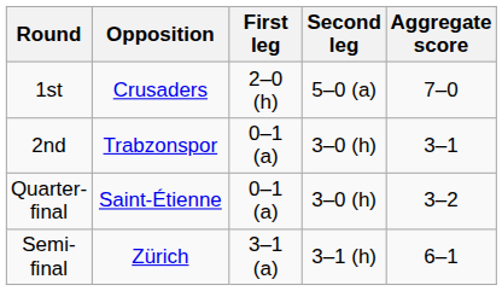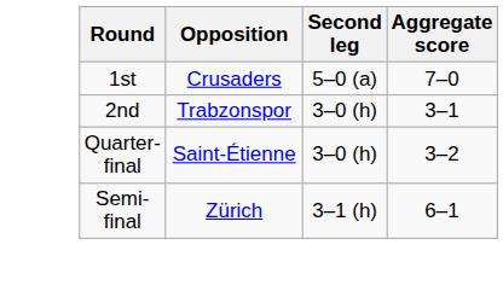 <table class="wikitable" style="text-align:center;margin-left:1em;float:right">
 <tr>
 <th width="25">Round</th>
 <th width="100">Opposition</th>
-<th width="50">First leg</th>
 <th width="50">Second leg</th>
 <th width="50">Aggregate score</th>
 </tr>
 <tr>
 <td>1st</td>
 <td><a href='#'>Crusaders</a></td>
-<td>2–0 (h)</td>
 <td>5–0 (a)</td>
 <td>7–0</td>
 </tr>
 <tr>
 <td>2nd</td>
 <td><a href='#'>Trabzonspor</a></td>
-<td>0–1 (a)</td>
 <td>3–0 (h)</td>
 <td>3–1</td>
 </tr>
 <tr>
 <td>Quarter-final</td>
 <td><a href='#'>Saint-Étienne</a></td>
-<td>0–1 (a)</td>
 <td>3–0 (h)</td>
 <td>3–2</td>
 </tr>
 <tr>
 <td>Semi-final</td>
 <td><a href='#'>Zürich</a></td>
-<td>3–1 (a)</td>
 <td>3–1 (h)</td>
 <td>6–1</td>
 </tr>
 </table>
